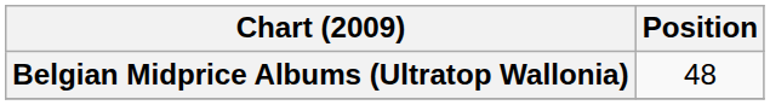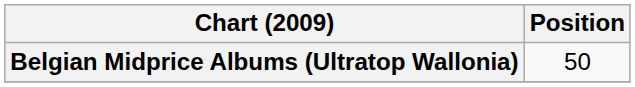 <table class="wikitable plainrowheaders sortable" style="text-align:center">
 <tr>
 <th scope="col">Chart (2009)</th>
 <th scope="col">Position</th>
 </tr>
 <tr>
 <th scope="row">Belgian Midprice Albums (Ultratop Wallonia)</th>
-<td style="text-align:center;">48</td>
+<td style="text-align:center;">50</td>
 </tr>
 <tr>
 </tr>
 </table>
